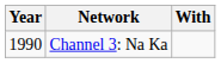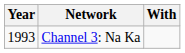 <table class="wikitable">
 <tr>
 <th>Year</th>
 <th>Network</th>
 <th>With</th>
 </tr>
 <tr>
-<td>1990</td>
+<td>1993</td>
 <td><a href='#'>Channel 3</a>: Na Ka</td>
 <td></td>
 </tr>
 </table>
